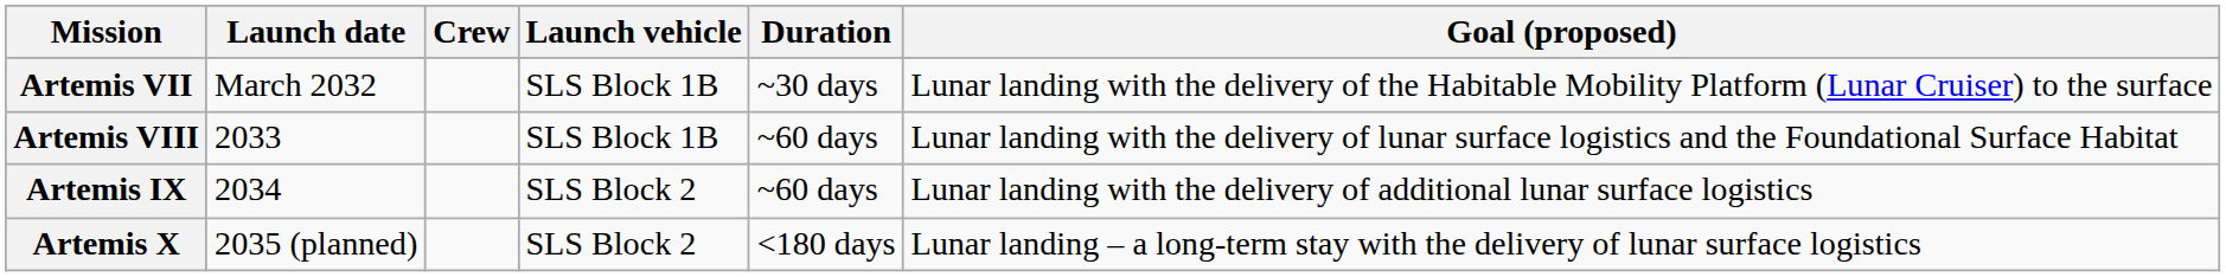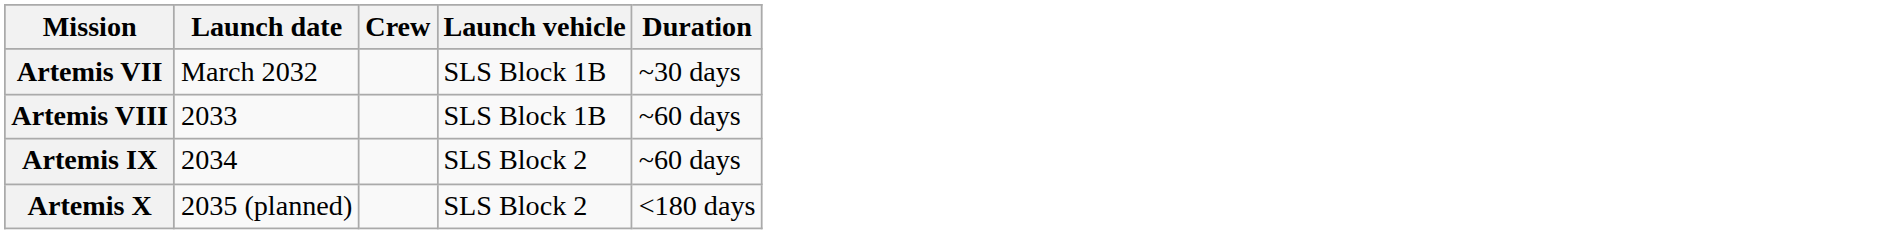 <table class="wikitable sortable">
 <tr>
 <th>Mission</th>
 <th>Launch date</th>
 <th>Crew</th>
 <th>Launch vehicle</th>
 <th>Duration</th>
-<th>Goal (proposed)</th>
 </tr>
 <tr>
 <th>Artemis VII</th>
 <td>March 2032</td>
 <td></td>
 <td>SLS Block 1B</td>
 <td>~30 days</td>
-<td>Lunar landing with the delivery of the Habitable Mobility Platform (<a href='#'>Lunar Cruiser</a>) to the surface</td>
 </tr>
 <tr>
 <th>Artemis VIII</th>
 <td>2033</td>
 <td></td>
 <td>SLS Block 1B</td>
 <td>~60 days</td>
-<td>Lunar landing with the delivery of lunar surface logistics and the Foundational Surface Habitat</td>
 </tr>
 <tr>
 <th>Artemis IX</th>
 <td>2034</td>
 <td></td>
 <td>SLS Block 2</td>
 <td>~60 days</td>
-<td>Lunar landing with the delivery of additional lunar surface logistics</td>
 </tr>
 <tr>
 <th>Artemis X</th>
 <td>2035 (planned)</td>
 <td></td>
 <td>SLS Block 2</td>
 <td><180 days</td>
-<td>Lunar landing – a long-term stay with the delivery of lunar surface logistics</td>
 </tr>
 </table>
